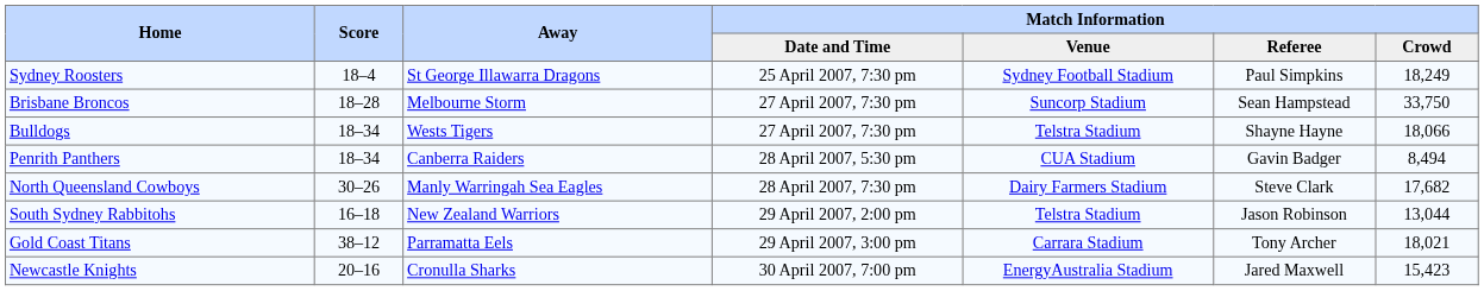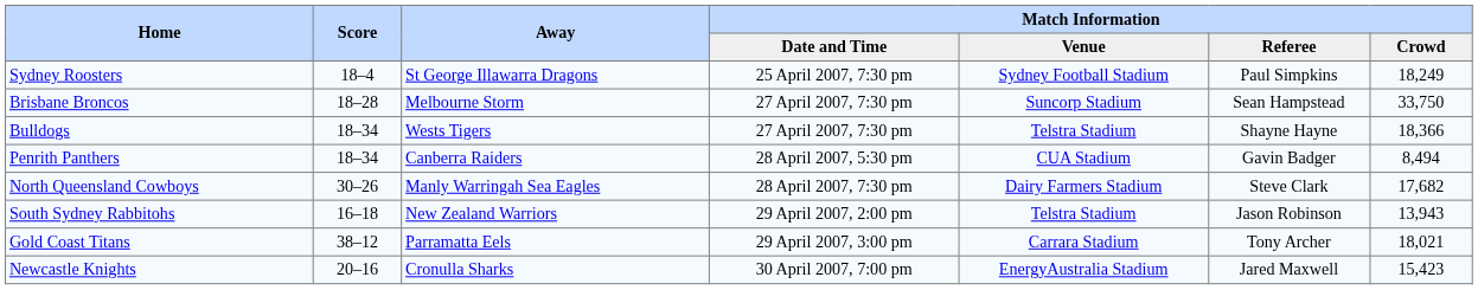 <table border=1 style="border-collapse:collapse; font-size:90%; text-align:center;" cellpadding=3 cellspacing=0 width=100%>
 <tr bgcolor=#C1D8FF>
 <th rowspan=2 width=21%>Home</th>
 <th rowspan=2 width=6%>Score</th>
 <th rowspan=2 width=21%>Away</th>
 <th colspan=6>Match Information</th>
 </tr>
 <tr bgcolor=#EFEFEF>
 <th width=17%>Date and Time</th>
 <th width=17%>Venue</th>
 <th width=11%>Referee</th>
 <th width=7%>Crowd</th>
 </tr>
 <tr bgcolor=#F5FAFF>
 <td align=left> <a href='#'>Sydney Roosters</a></td>
 <td>18–4</td>
 <td align=left> <a href='#'>St George Illawarra Dragons</a></td>
 <td>25 April 2007, 7:30 pm</td>
 <td><a href='#'>Sydney Football Stadium</a></td>
 <td>Paul Simpkins</td>
 <td>18,249</td>
 </tr>
 <tr bgcolor=#F5FAFF>
 <td align=left> <a href='#'>Brisbane Broncos</a></td>
 <td>18–28</td>
 <td align=left> <a href='#'>Melbourne Storm</a></td>
 <td>27 April 2007, 7:30 pm</td>
 <td><a href='#'>Suncorp Stadium</a></td>
 <td>Sean Hampstead</td>
 <td>33,750</td>
 </tr>
 <tr bgcolor=#F5FAFF>
 <td align=left> <a href='#'>Bulldogs</a></td>
 <td>18–34</td>
 <td align=left> <a href='#'>Wests Tigers</a></td>
 <td>27 April 2007, 7:30 pm</td>
 <td><a href='#'>Telstra Stadium</a></td>
 <td>Shayne Hayne</td>
-<td>18,066</td>
+<td>18,366</td>
 </tr>
 <tr bgcolor=#F5FAFF>
 <td align=left> <a href='#'>Penrith Panthers</a></td>
 <td>18–34</td>
 <td align=left> <a href='#'>Canberra Raiders</a></td>
 <td>28 April 2007, 5:30 pm</td>
 <td><a href='#'>CUA Stadium</a></td>
 <td>Gavin Badger</td>
 <td>8,494</td>
 </tr>
 <tr bgcolor=#F5FAFF>
 <td align=left> <a href='#'>North Queensland Cowboys</a></td>
 <td>30–26</td>
 <td align=left> <a href='#'>Manly Warringah Sea Eagles</a></td>
 <td>28 April 2007, 7:30 pm</td>
 <td><a href='#'>Dairy Farmers Stadium</a></td>
 <td>Steve Clark</td>
 <td>17,682</td>
 </tr>
 <tr bgcolor=#F5FAFF>
 <td align=left> <a href='#'>South Sydney Rabbitohs</a></td>
 <td>16–18</td>
 <td align=left> <a href='#'>New Zealand Warriors</a></td>
 <td>29 April 2007, 2:00 pm</td>
 <td><a href='#'>Telstra Stadium</a></td>
 <td>Jason Robinson</td>
-<td>13,044</td>
+<td>13,943</td>
 </tr>
 <tr bgcolor=#F5FAFF>
 <td align=left> <a href='#'>Gold Coast Titans</a></td>
 <td>38–12</td>
 <td align=left> <a href='#'>Parramatta Eels</a></td>
 <td>29 April 2007, 3:00 pm</td>
 <td><a href='#'>Carrara Stadium</a></td>
 <td>Tony Archer</td>
 <td>18,021</td>
 </tr>
 <tr bgcolor=#F5FAFF>
 <td align=left> <a href='#'>Newcastle Knights</a></td>
 <td>20–16</td>
 <td align=left> <a href='#'>Cronulla Sharks</a></td>
 <td>30 April 2007, 7:00 pm</td>
 <td><a href='#'>EnergyAustralia Stadium</a></td>
 <td>Jared Maxwell</td>
 <td>15,423</td>
 </tr>
 </table>
